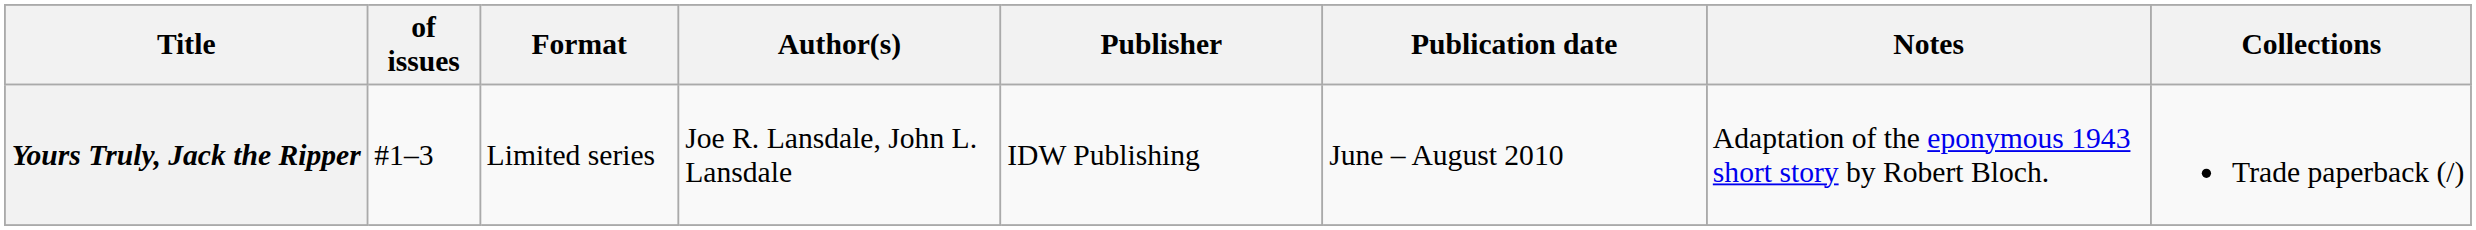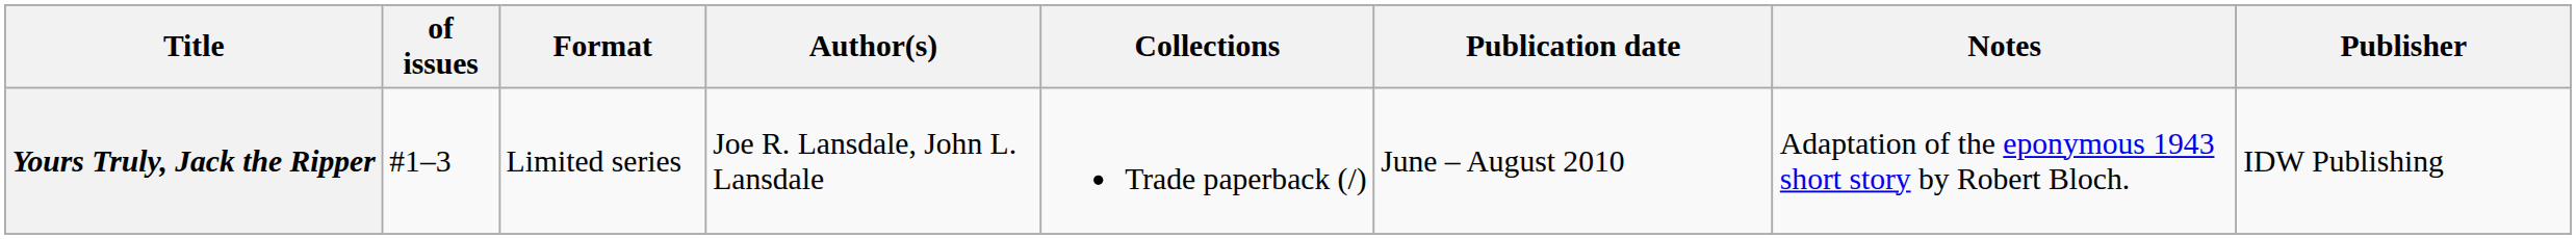 <table class="wikitable">
 <tr>
 <th>Title</th>
 <th style="width:40pt"> of issues</th>
 <th style="width:75pt">Format</th>
 <th style="width:125pt">Author(s)</th>
-<th style="width:125pt">Publisher</th>
+<th>Collections</th>
 <th style="width:150pt">Publication date</th>
 <th style="width:175pt">Notes</th>
-<th>Collections</th>
+<th style="width:125pt">Publisher</th>
 </tr>
 <tr>
 <th><em>Yours Truly, Jack the Ripper</em></th>
 <td>#1–3</td>
 <td>Limited series</td>
 <td>Joe R. Lansdale, John L. Lansdale</td>
-<td>IDW Publishing</td>
+<td><br><ul><li>Trade paperback (/)</li></ul></td>
 <td>June – August 2010</td>
 <td>Adaptation of the <a href='#'>eponymous 1943 short story</a> by Robert Bloch.</td>
-<td><br><ul><li>Trade paperback (/)</li></ul></td>
+<td>IDW Publishing</td>
 </tr>
 </table>
